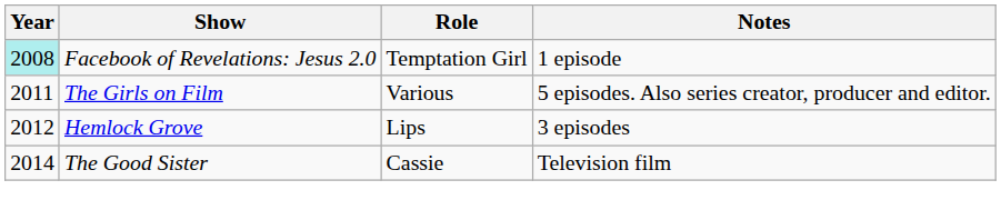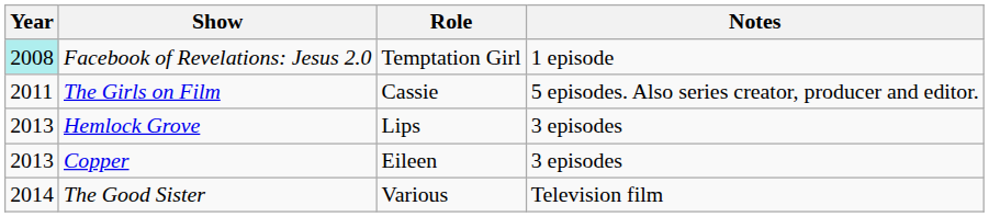 <table class="wikitable sortable">
 <tr>
 <th>Year</th>
 <th>Show</th>
 <th>Role</th>
 <th class="unsortable">Notes</th>
 </tr>
 <tr>
 <td style="background: paleturquoise;">2008</td>
 <td><em>Facebook of Revelations: Jesus 2.0</em></td>
 <td>Temptation Girl</td>
 <td>1 episode</td>
 </tr>
 <tr>
 <td>2011</td>
 <td data-sort-value="Girls on Film, The"><em><a href='#'>The Girls on Film</a></em></td>
-<td>Various</td>
+<td>Cassie</td>
 <td>5 episodes. Also series creator, producer and editor.</td>
 </tr>
 <tr>
-<td>2012</td>
+<td>2013</td>
 <td><em><a href='#'>Hemlock Grove</a></em></td>
 <td>Lips</td>
 <td>3 episodes</td>
 </tr>
 <tr>
+<td>2013</td>
+<td><em><a href='#'>Copper</a></em></td>
+<td>Eileen</td>
+<td>3 episodes</td>
+</tr>
+<tr>
 <td>2014</td>
 <td data-sort-value="Good Sister, The"><em>The Good Sister</em></td>
-<td>Cassie</td>
+<td>Various</td>
 <td>Television film</td>
 </tr>
 </table>
